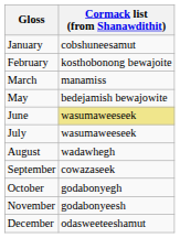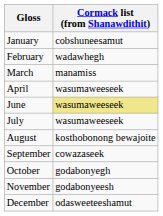 <table class="wikitable sortable">
 <tr>
 <th>Gloss</th>
 <th><a href='#'>Cormack</a> list <br>(from <a href='#'>Shanawdithit</a>)</th>
 </tr>
 <tr>
 <td>January</td>
 <td>cobshuneesamut</td>
 </tr>
 <tr>
 <td>February</td>
-<td>kosthobonong bewajoite</td>
+<td>wadawhegh</td>
 </tr>
 <tr>
 <td>March</td>
 <td>manamiss</td>
 </tr>
 <tr>
-<td>May</td>
-<td>bedejamish bewajowite</td>
+<td>April</td>
+<td>wasumaweeseek</td>
 </tr>
 <tr>
 <td>June</td>
 <td style="background: khaki;">wasumaweeseek</td>
 </tr>
 <tr>
 <td>July</td>
 <td>wasumaweeseek</td>
 </tr>
 <tr>
 <td>August</td>
-<td>wadawhegh</td>
+<td>kosthobonong bewajoite</td>
 </tr>
 <tr>
 <td>September</td>
 <td>cowazaseek</td>
 </tr>
 <tr>
 <td>October</td>
 <td>godabonyegh</td>
 </tr>
 <tr>
 <td>November</td>
 <td>godabonyeesh</td>
 </tr>
 <tr>
 <td>December</td>
 <td>odasweeteeshamut</td>
 </tr>
 </table>
